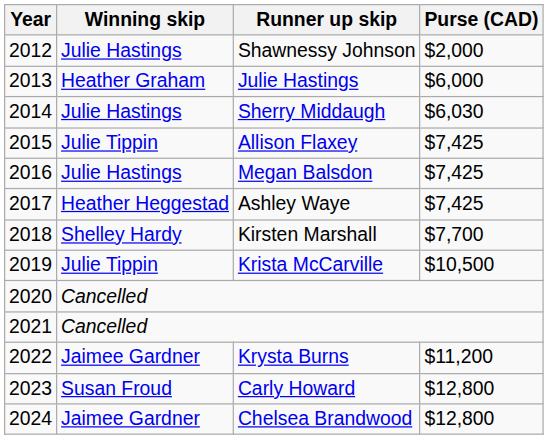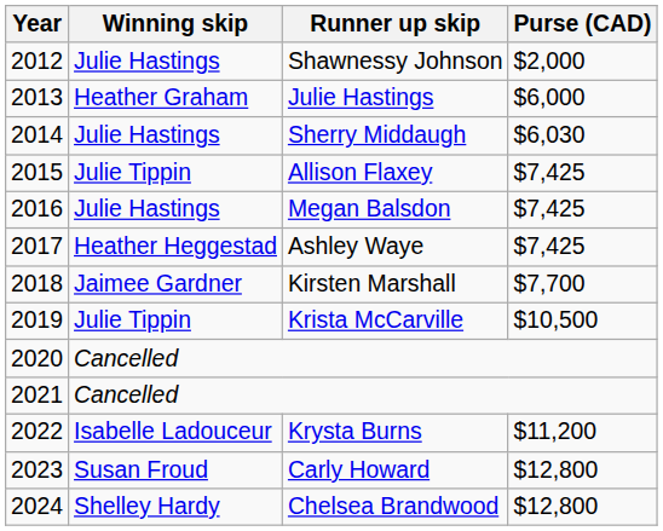 <table class="wikitable">
 <tr>
 <th scope="col">Year</th>
 <th scope="col">Winning skip</th>
 <th scope="col">Runner up skip</th>
 <th scope="col">Purse (CAD)</th>
 </tr>
 <tr>
 <td>2012</td>
 <td> <a href='#'>Julie Hastings</a></td>
 <td> Shawnessy Johnson</td>
 <td>$2,000</td>
 </tr>
 <tr>
 <td>2013</td>
 <td> <a href='#'>Heather Graham</a></td>
 <td> <a href='#'>Julie Hastings</a></td>
 <td>$6,000</td>
 </tr>
 <tr>
 <td>2014</td>
 <td> <a href='#'>Julie Hastings</a></td>
 <td> <a href='#'>Sherry Middaugh</a></td>
 <td>$6,030</td>
 </tr>
 <tr>
 <td>2015</td>
 <td> <a href='#'>Julie Tippin</a></td>
 <td> <a href='#'>Allison Flaxey</a></td>
 <td>$7,425</td>
 </tr>
 <tr>
 <td>2016</td>
 <td> <a href='#'>Julie Hastings</a></td>
 <td> <a href='#'>Megan Balsdon</a></td>
 <td>$7,425</td>
 </tr>
 <tr>
 <td>2017</td>
 <td> <a href='#'>Heather Heggestad</a></td>
 <td> Ashley Waye</td>
 <td>$7,425</td>
 </tr>
 <tr>
 <td>2018</td>
-<td> <a href='#'>Shelley Hardy</a></td>
+<td> <a href='#'>Jaimee Gardner</a></td>
 <td> Kirsten Marshall</td>
 <td>$7,700</td>
 </tr>
 <tr>
 <td>2019</td>
 <td> <a href='#'>Julie Tippin</a></td>
 <td> <a href='#'>Krista McCarville</a></td>
 <td>$10,500</td>
 </tr>
 <tr>
 <td>2020</td>
 <td colspan="3"><em>Cancelled</em></td>
 </tr>
 <tr>
 <td>2021</td>
 <td colspan="3"><em>Cancelled</em></td>
 </tr>
 <tr>
 <td>2022</td>
-<td> <a href='#'>Jaimee Gardner</a></td>
+<td> <a href='#'>Isabelle Ladouceur</a></td>
 <td> <a href='#'>Krysta Burns</a></td>
 <td>$11,200</td>
 </tr>
 <tr>
 <td>2023</td>
 <td> <a href='#'>Susan Froud</a></td>
 <td> <a href='#'>Carly Howard</a></td>
 <td>$12,800</td>
 </tr>
 <tr>
 <td>2024</td>
-<td> <a href='#'>Jaimee Gardner</a></td>
+<td> <a href='#'>Shelley Hardy</a></td>
 <td> <a href='#'>Chelsea Brandwood</a></td>
 <td>$12,800</td>
 </tr>
 </table>
